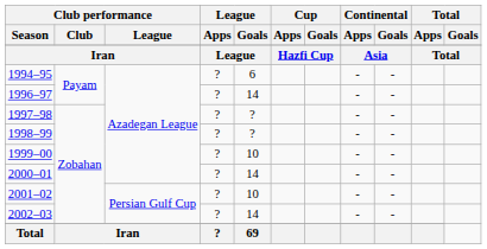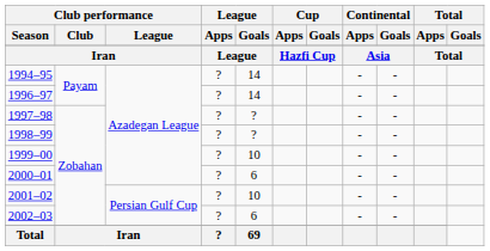 <table class="wikitable" style="text-align:center">
 <tr>
 <th colspan=3>Club performance</th>
 <th colspan=2>League</th>
 <th colspan=2>Cup</th>
 <th colspan=2>Continental</th>
 <th colspan=2>Total</th>
 </tr>
 <tr>
 <th>Season</th>
 <th>Club</th>
 <th>League</th>
 <th>Apps</th>
 <th>Goals</th>
 <th>Apps</th>
 <th>Goals</th>
 <th>Apps</th>
 <th>Goals</th>
 <th>Apps</th>
 <th>Goals</th>
 </tr>
 <tr>
 </tr>
 <tr>
 <th colspan=3>Iran</th>
 <th colspan=2>League</th>
 <th colspan=2><a href='#'>Hazfi Cup</a></th>
 <th colspan=2><a href='#'>Asia</a></th>
 <th colspan=2>Total</th>
 </tr>
 <tr>
 <td><a href='#'>1994–95</a></td>
 <td rowspan="2"><a href='#'>Payam</a></td>
 <td rowspan="6"><a href='#'>Azadegan League</a></td>
 <td>?</td>
-<td>6</td>
+<td>14</td>
 <td></td>
 <td></td>
 <td>-</td>
 <td>-</td>
 <td></td>
 <td></td>
 </tr>
 <tr>
 <td><a href='#'>1996–97</a></td>
 <td>?</td>
 <td>14</td>
 <td></td>
 <td></td>
 <td>-</td>
 <td>-</td>
 <td></td>
 <td></td>
 </tr>
 <tr>
 <td><a href='#'>1997–98</a></td>
 <td rowspan="6"><a href='#'>Zobahan</a></td>
 <td>?</td>
 <td>?</td>
 <td></td>
 <td></td>
 <td>-</td>
 <td>-</td>
 <td></td>
 <td></td>
 </tr>
 <tr>
 <td><a href='#'>1998–99</a></td>
 <td>?</td>
 <td>?</td>
 <td></td>
 <td></td>
 <td>-</td>
 <td>-</td>
 <td></td>
 <td></td>
 </tr>
 <tr>
 <td><a href='#'>1999–00</a></td>
 <td>?</td>
 <td>10</td>
 <td></td>
 <td></td>
 <td>-</td>
 <td>-</td>
 <td></td>
 <td></td>
 </tr>
 <tr>
 <td><a href='#'>2000–01</a></td>
 <td>?</td>
-<td>14</td>
+<td>6</td>
 <td></td>
 <td></td>
 <td>-</td>
 <td>-</td>
 <td></td>
 <td></td>
 </tr>
 <tr>
 <td><a href='#'>2001–02</a></td>
 <td rowspan="2"><a href='#'>Persian Gulf Cup</a></td>
 <td>?</td>
 <td>10</td>
 <td></td>
 <td></td>
 <td>-</td>
 <td>-</td>
 <td></td>
 <td></td>
 </tr>
 <tr>
 <td><a href='#'>2002–03</a></td>
 <td>?</td>
-<td>14</td>
+<td>6</td>
 <td></td>
 <td></td>
 <td>-</td>
 <td>-</td>
 <td></td>
 <td></td>
 </tr>
 <tr>
 </tr>
 <tr>
 <th rowspan=2>Total</th>
 <th colspan=2>Iran</th>
 <th><strong>?</strong></th>
 <th><strong>69</strong></th>
 <th></th>
 <th></th>
 <th></th>
 <th></th>
 <th></th>
 </tr>
 </table>
